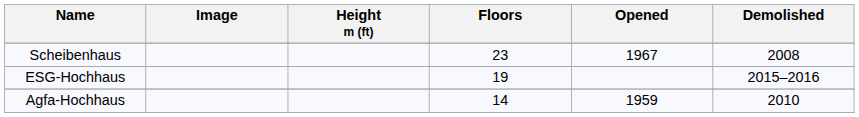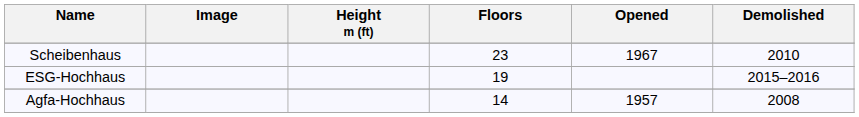 <table class = "wikitable sortable">
 <tr ---- align="center" valign="top" bgcolor="#dddddd">
 <th width="150px">Name</th>
 <th width="150px">Image</th>
 <th width="150px">Height<br><small>m (ft)</small></th>
 <th width="150px">Floors</th>
 <th width="150px">Opened</th>
 <th width="150px">Demolished</th>
 </tr>
 <tr>
 </tr>
 <tr ---- align="center" valign="top" bgcolor="#F8F8FF">
 <td>Scheibenhaus</td>
 <td></td>
 <td></td>
 <td>23</td>
 <td>1967</td>
-<td>2008</td>
+<td>2010</td>
 </tr>
 <tr>
 </tr>
 <tr ---- align="center" valign="top" bgcolor="#F8F8FF">
 <td>ESG-Hochhaus</td>
 <td></td>
 <td></td>
 <td>19</td>
 <td></td>
 <td>2015–2016</td>
 </tr>
 <tr>
 </tr>
 <tr ---- align="center" valign="top" bgcolor="#F8F8FF">
 <td>Agfa-Hochhaus</td>
 <td></td>
 <td></td>
 <td>14</td>
-<td>1959</td>
-<td>2010</td>
+<td>1957</td>
+<td>2008</td>
 </tr>
 <tr>
 </tr>
 </table>
